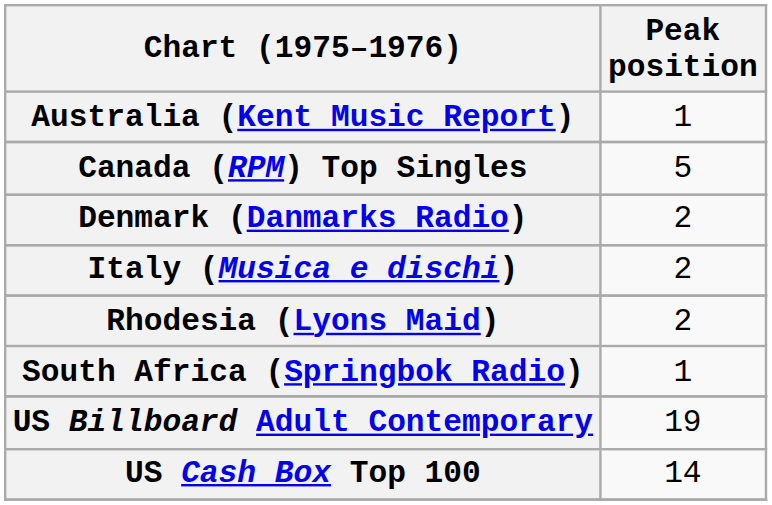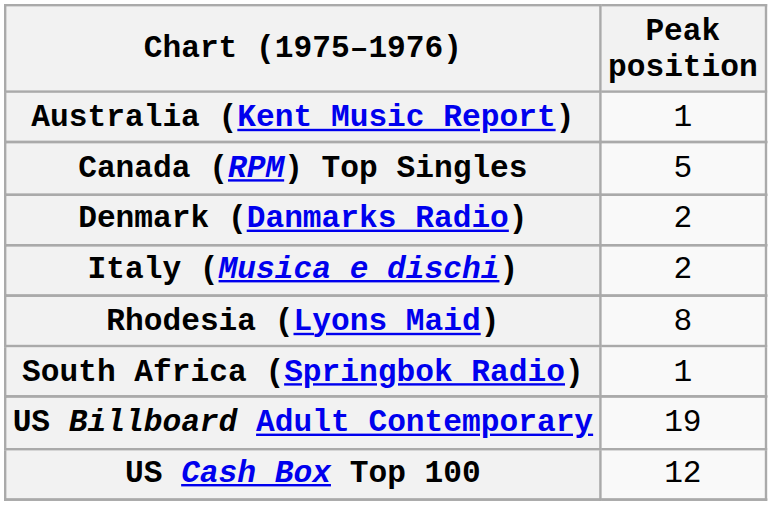 <table class="wikitable sortable plainrowheaders" style="text-align:center">
 <tr>
 <th>Chart (1975–1976)</th>
 <th>Peak<br>position</th>
 </tr>
 <tr>
 <th scope="row">Australia (<a href='#'>Kent Music Report</a>)</th>
 <td style="text-align:center;">1</td>
 </tr>
 <tr>
 </tr>
 <tr>
 </tr>
 <tr>
 </tr>
 <tr>
 <th scope="row">Canada (<em><a href='#'>RPM</a></em>) Top Singles</th>
 <td style="text-align:center;">5</td>
 </tr>
 <tr>
 </tr>
 <tr>
 <th scope="row">Denmark (<a href='#'>Danmarks Radio</a>)</th>
 <td>2</td>
 </tr>
 <tr>
 </tr>
 <tr>
 <th scope="row">Italy (<em><a href='#'>Musica e dischi</a></em>)</th>
 <td>2</td>
 </tr>
 <tr>
 </tr>
 <tr>
 </tr>
 <tr>
 </tr>
 <tr>
 </tr>
 <tr>
 <th scope="row">Rhodesia (<a href='#'>Lyons Maid</a>)</th>
-<td>2</td>
+<td>8</td>
 </tr>
 <tr>
 <th scope="row">South Africa (<a href='#'>Springbok Radio</a>)</th>
 <td>1</td>
 </tr>
 <tr>
 </tr>
 <tr>
 </tr>
 <tr>
 </tr>
 <tr>
 <th scope="row">US <em>Billboard</em> <a href='#'>Adult Contemporary</a></th>
 <td>19</td>
 </tr>
 <tr>
 <th scope="row">US <a href='#'><em>Cash Box</em></a> Top 100</th>
-<td>14</td>
+<td>12</td>
 </tr>
 <tr>
 </tr>
 </table>
